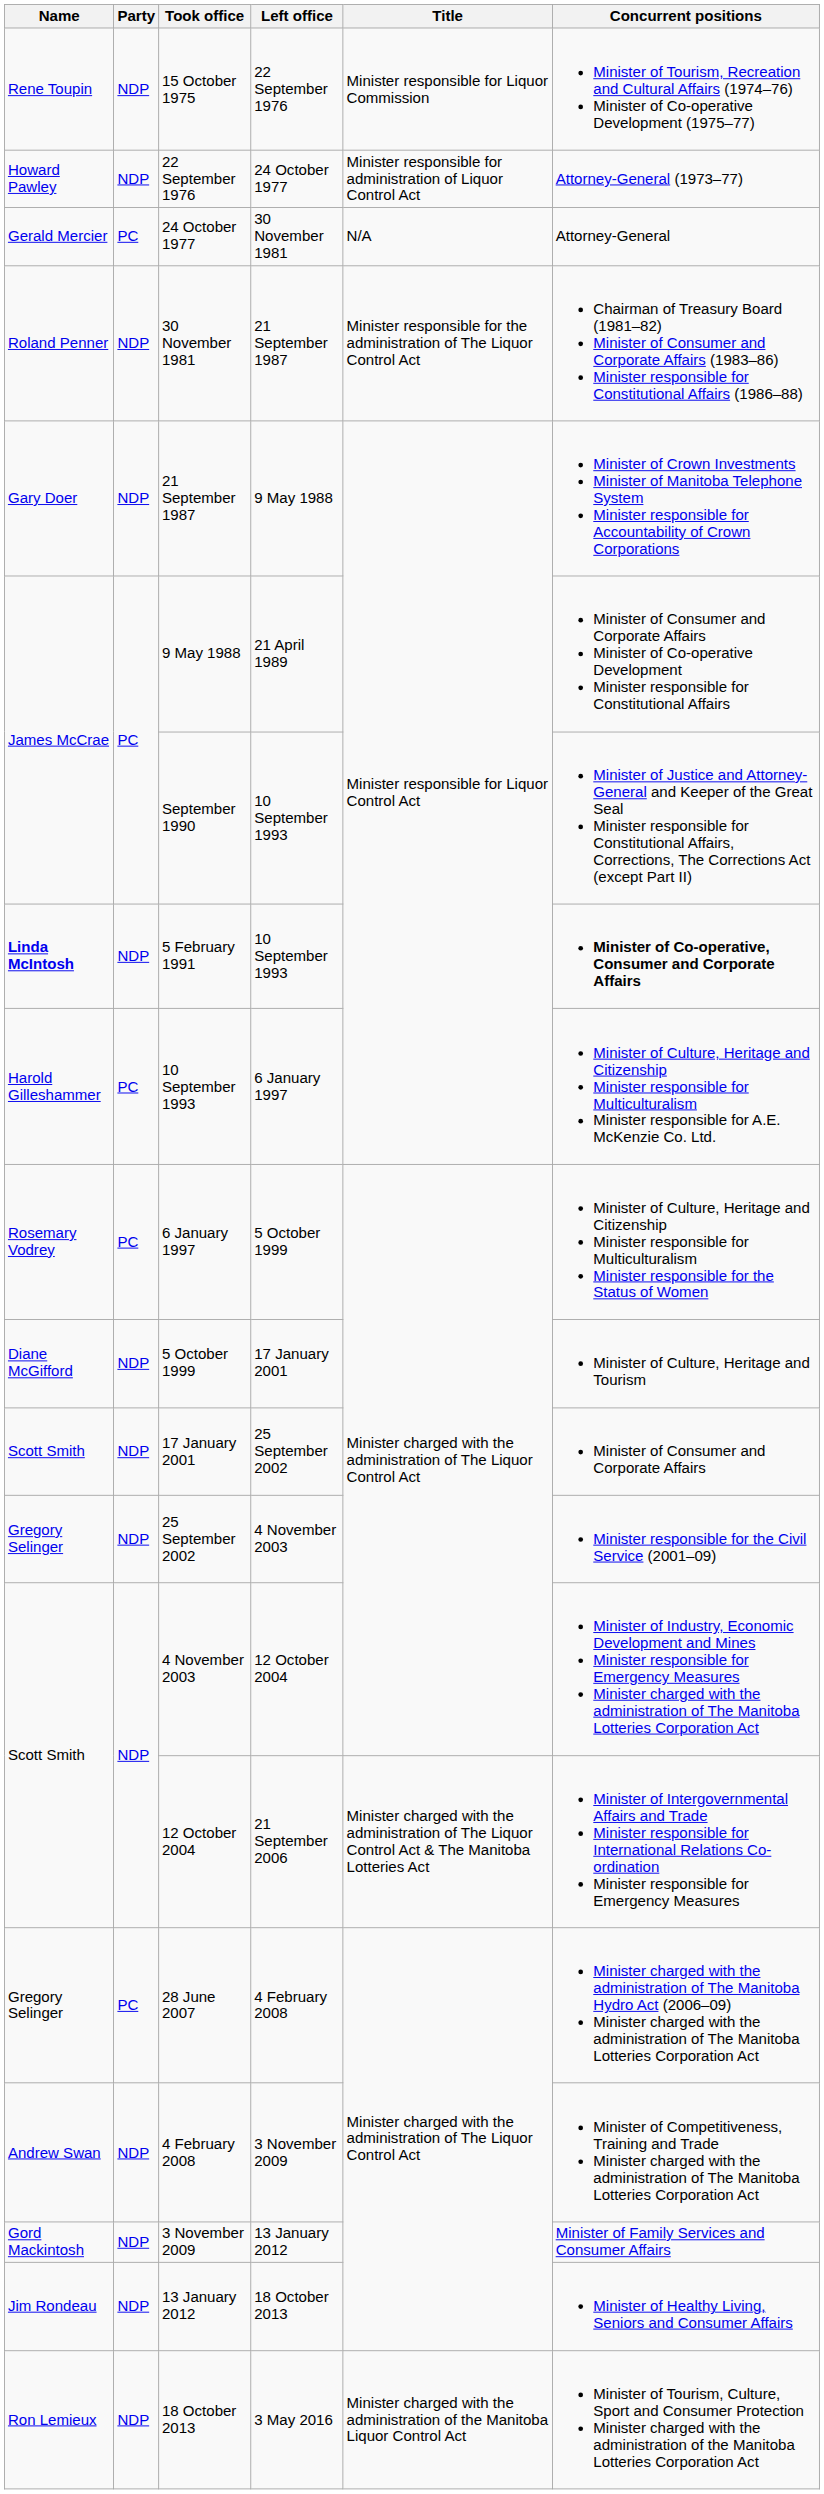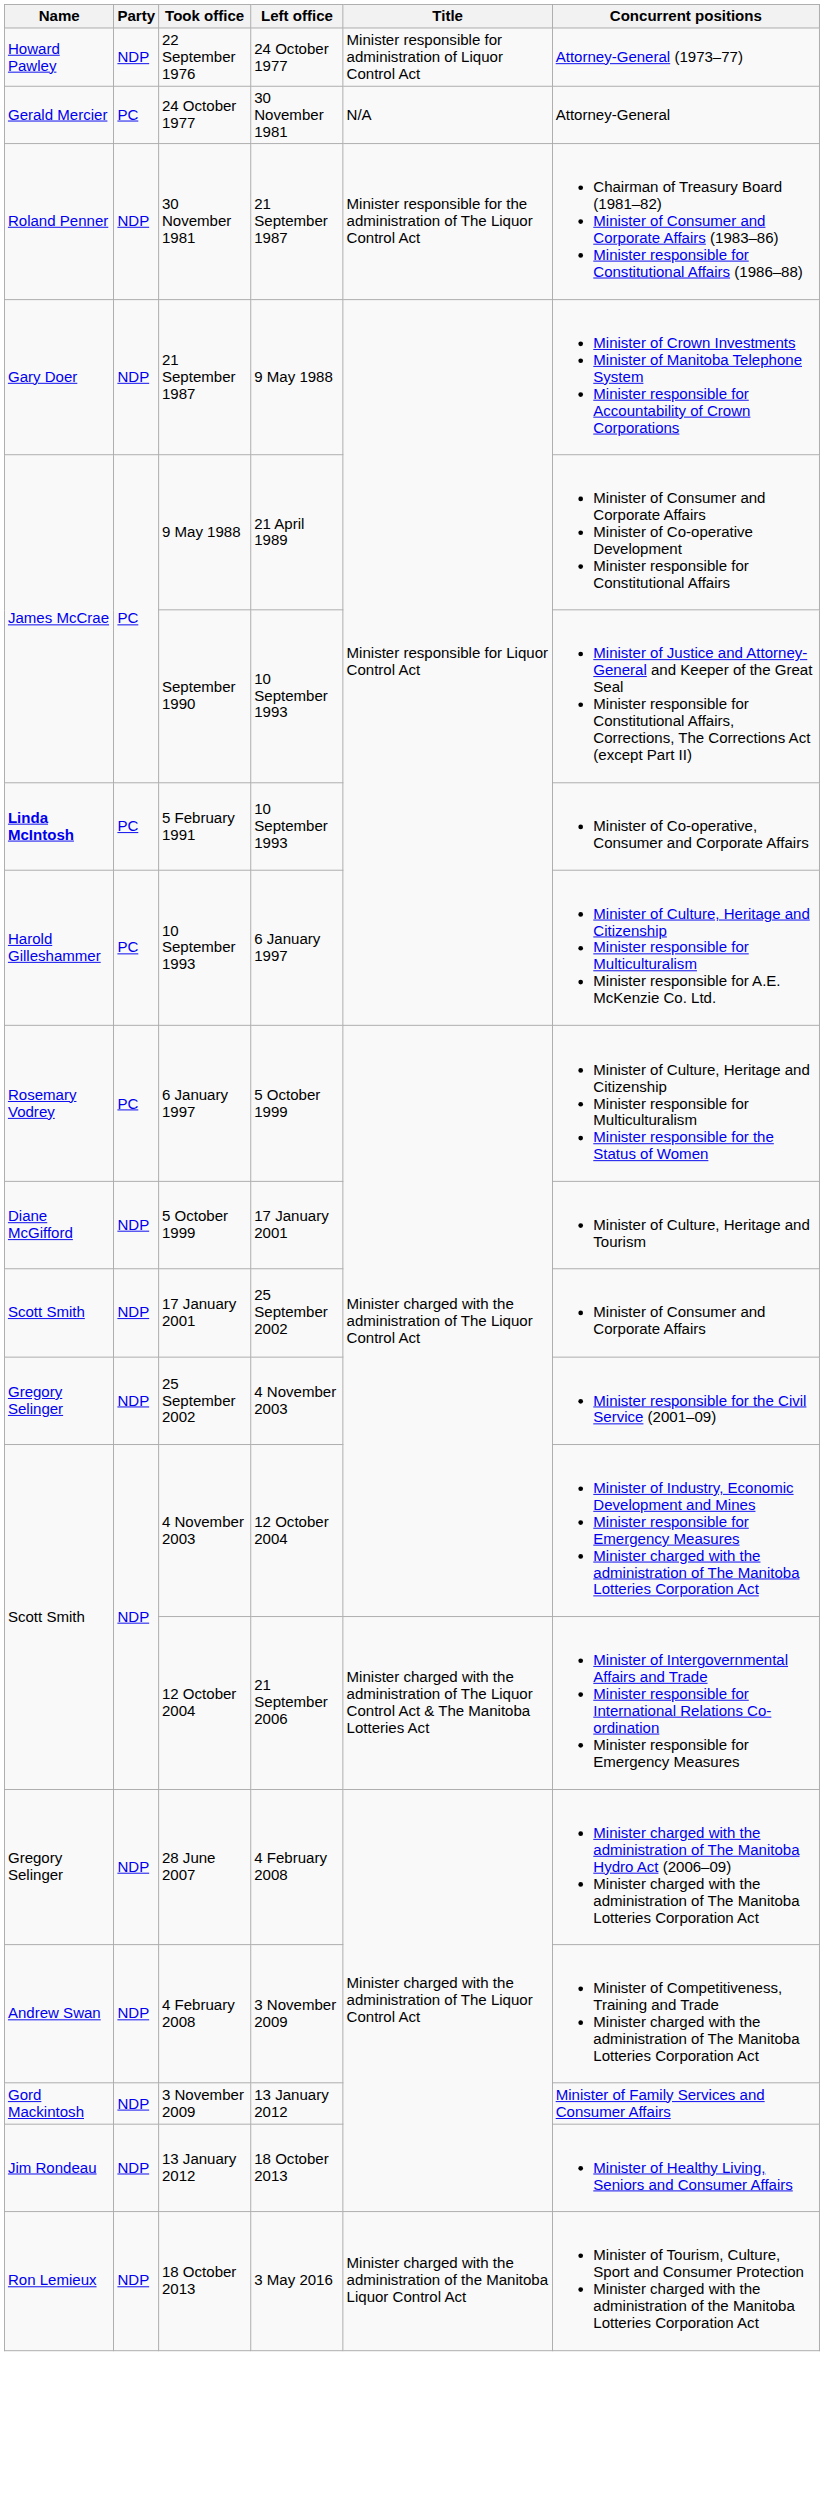 <table class="wikitable">
 <tr>
 <th><strong>Name</strong></th>
 <th><strong>Party</strong></th>
 <th><strong>Took office</strong></th>
 <th><strong>Left office</strong></th>
 <th>Title</th>
 <th>Concurrent positions</th>
-</tr>
-<tr>
-<td><a href='#'>Rene Toupin</a></td>
-<td><a href='#'>NDP</a></td>
-<td>15 October 1975</td>
-<td>22 September 1976</td>
-<td>Minister responsible for Liquor Commission</td>
-<td><br><ul><li><a href='#'>Minister of Tourism, Recreation and Cultural Affairs</a> (1974–76)</li><li>Minister of Co-operative Development (1975–77)</li></ul></td>
 </tr>
 <tr>
 <td><a href='#'>Howard Pawley</a></td>
 <td><a href='#'>NDP</a></td>
 <td>22 September 1976</td>
 <td>24 October 1977</td>
 <td>Minister responsible for administration of Liquor Control Act</td>
 <td><a href='#'>Attorney-General</a> (1973–77)</td>
 </tr>
 <tr>
 <td><a href='#'>Gerald Mercier</a></td>
 <td><a href='#'>PC</a></td>
 <td>24 October 1977</td>
 <td>30 November 1981</td>
 <td>N/A</td>
 <td>Attorney-General</td>
 </tr>
 <tr>
 <td><a href='#'>Roland Penner</a></td>
 <td><a href='#'>NDP</a></td>
 <td>30 November 1981</td>
 <td>21 September 1987</td>
 <td>Minister responsible for the administration of The Liquor Control Act</td>
 <td><br><ul><li>Chairman of Treasury Board (1981–82)</li><li><a href='#'>Minister of Consumer and Corporate Affairs</a> (1983–86)</li><li><a href='#'>Minister responsible for Constitutional Affairs</a> (1986–88)</li></ul></td>
 </tr>
 <tr>
 <td><a href='#'>Gary Doer</a></td>
 <td><a href='#'>NDP</a></td>
 <td>21 September 1987</td>
 <td>9 May 1988</td>
 <td rowspan="5">Minister responsible for Liquor Control Act</td>
 <td><br><ul><li><a href='#'>Minister of Crown Investments</a></li><li><a href='#'>Minister of Manitoba Telephone System</a></li><li><a href='#'>Minister responsible for Accountability of Crown Corporations</a></li></ul></td>
 </tr>
 <tr>
 <td rowspan="2"><a href='#'>James McCrae</a></td>
 <td rowspan="2"><a href='#'>PC</a></td>
 <td>9 May 1988</td>
 <td>21 April 1989</td>
 <td><br><ul><li>Minister of Consumer and Corporate Affairs</li><li>Minister of Co-operative Development</li><li>Minister responsible for Constitutional Affairs</li></ul></td>
 </tr>
 <tr>
 <td>September 1990</td>
 <td>10 September 1993</td>
 <td><br><ul><li><a href='#'>Minister of Justice and Attorney-General</a> and Keeper of the Great Seal</li><li>Minister responsible for Constitutional Affairs, Corrections, The Corrections Act (except Part II)</li></ul></td>
 </tr>
 <tr>
 <td><strong><a href='#'>Linda McIntosh</a></strong></td>
-<td><a href='#'>NDP</a></td>
+<td><a href='#'>PC</a></td>
 <td>5 February 1991</td>
 <td>10 September 1993</td>
-<td><strong><br><ul><li>Minister of Co-operative, Consumer and Corporate Affairs</li></ul></strong></td>
+<td><br><ul><li>Minister of Co-operative, Consumer and Corporate Affairs</li></ul></td>
 </tr>
 <tr>
 <td><a href='#'>Harold Gilleshammer</a></td>
 <td><a href='#'>PC</a></td>
 <td>10 September 1993</td>
 <td>6 January 1997</td>
 <td><br><ul><li><a href='#'>Minister of Culture, Heritage and Citizenship</a></li><li><a href='#'>Minister responsible for Multiculturalism</a></li><li>Minister responsible for A.E. McKenzie Co. Ltd.</li></ul></td>
 </tr>
 <tr>
 <td><a href='#'>Rosemary Vodrey</a></td>
 <td><a href='#'>PC</a></td>
 <td>6 January 1997</td>
 <td>5 October 1999</td>
 <td rowspan="5">Minister charged with the administration of The Liquor Control Act</td>
 <td><br><ul><li>Minister of Culture, Heritage and Citizenship</li><li>Minister responsible for Multiculturalism</li><li><a href='#'>Minister responsible for the Status of Women</a></li></ul></td>
 </tr>
 <tr>
 <td><a href='#'>Diane McGifford</a></td>
 <td><a href='#'>NDP</a></td>
 <td>5 October 1999</td>
 <td>17 January 2001</td>
 <td><br><ul><li>Minister of Culture, Heritage and Tourism</li></ul></td>
 </tr>
 <tr>
 <td><a href='#'>Scott Smith</a></td>
 <td><a href='#'>NDP</a></td>
 <td>17 January 2001</td>
 <td>25 September 2002</td>
 <td><br><ul><li>Minister of Consumer and Corporate Affairs</li></ul></td>
 </tr>
 <tr>
 <td><a href='#'>Gregory Selinger</a></td>
 <td><a href='#'>NDP</a></td>
 <td>25 September 2002</td>
 <td>4 November 2003</td>
 <td><br><ul><li><a href='#'>Minister responsible for the Civil Service</a> (2001–09)</li></ul></td>
 </tr>
 <tr>
 <td rowspan="2">Scott Smith</td>
 <td rowspan="2"><a href='#'>NDP</a></td>
 <td>4 November 2003</td>
 <td>12 October 2004</td>
 <td><br><ul><li><a href='#'>Minister of Industry, Economic Development and Mines</a></li><li><a href='#'>Minister responsible for Emergency Measures</a></li><li><a href='#'>Minister charged with the administration of The Manitoba Lotteries Corporation Act</a></li></ul></td>
 </tr>
 <tr>
 <td>12 October 2004</td>
 <td>21 September 2006</td>
 <td>Minister charged with the administration of The Liquor Control Act & The Manitoba Lotteries Act</td>
 <td><br><ul><li><a href='#'>Minister of Intergovernmental Affairs and Trade</a></li><li><a href='#'>Minister responsible for International Relations Co-ordination</a></li><li>Minister responsible for Emergency Measures</li></ul></td>
 </tr>
 <tr>
 <td>Gregory Selinger</td>
-<td><a href='#'>PC</a></td>
+<td><a href='#'>NDP</a></td>
 <td>28 June 2007</td>
 <td>4 February 2008</td>
 <td rowspan="4">Minister charged with the administration of The Liquor Control Act</td>
 <td><br><ul><li><a href='#'>Minister charged with the administration of The Manitoba Hydro Act</a> (2006–09)</li><li>Minister charged with the administration of The Manitoba Lotteries Corporation Act</li></ul></td>
 </tr>
 <tr>
 <td><a href='#'>Andrew Swan</a></td>
 <td><a href='#'>NDP</a></td>
 <td>4 February 2008</td>
 <td>3 November 2009</td>
 <td><br><ul><li>Minister of Competitiveness, Training and Trade</li><li>Minister charged with the administration of The Manitoba Lotteries Corporation Act</li></ul></td>
 </tr>
 <tr>
 <td><a href='#'>Gord Mackintosh</a></td>
 <td><a href='#'>NDP</a></td>
 <td>3 November 2009</td>
 <td>13 January 2012</td>
 <td><a href='#'>Minister of Family Services and Consumer Affairs</a></td>
 </tr>
 <tr>
 <td><a href='#'>Jim Rondeau</a></td>
 <td><a href='#'>NDP</a></td>
 <td>13 January 2012</td>
 <td>18 October 2013</td>
 <td><br><ul><li><a href='#'>Minister of Healthy Living, Seniors and Consumer Affairs</a></li></ul></td>
 </tr>
 <tr>
 <td><a href='#'>Ron Lemieux</a></td>
 <td><a href='#'>NDP</a></td>
 <td>18 October 2013</td>
 <td>3 May 2016</td>
 <td>Minister charged with the administration of the Manitoba Liquor Control Act</td>
 <td><br><ul><li>Minister of Tourism, Culture, Sport and Consumer Protection</li><li>Minister charged with the administration of the Manitoba Lotteries Corporation Act</li></ul></td>
 </tr>
 </table>
